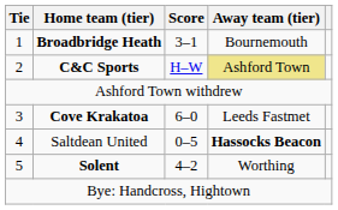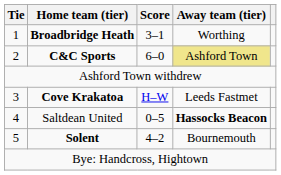 <table class="wikitable" style="text-align:center; font-size:85%">
 <tr>
 <th>Tie</th>
 <th>Home team (tier)</th>
 <th>Score</th>
 <th>Away team (tier)</th>
 <th></th>
 </tr>
 <tr>
 <td align="center">1</td>
 <td><strong>Broadbridge Heath</strong></td>
 <td align="center">3–1</td>
-<td>Bournemouth</td>
+<td>Worthing</td>
 <td></td>
 </tr>
 <tr>
 <td align="center">2</td>
 <td><strong>C&C Sports</strong></td>
-<td align="center"><a href='#'>H–W</a></td>
+<td align="center">6–0</td>
 <td style="background: khaki;">Ashford Town</td>
 <td></td>
 </tr>
 <tr>
 <td colspan="5" align="center">Ashford Town withdrew</td>
 </tr>
 <tr>
 <td align="center">3</td>
 <td><strong>Cove Krakatoa</strong></td>
-<td align="center">6–0</td>
+<td align="center"><a href='#'>H–W</a></td>
 <td>Leeds Fastmet</td>
 <td></td>
 </tr>
 <tr>
 <td align="center">4</td>
 <td>Saltdean United</td>
 <td align="center">0–5</td>
 <td><strong>Hassocks Beacon</strong></td>
 <td></td>
 </tr>
 <tr>
 <td align="center">5</td>
 <td><strong>Solent</strong></td>
 <td align="center">4–2</td>
-<td>Worthing</td>
+<td>Bournemouth</td>
 <td></td>
 </tr>
 <tr>
 <td colspan="5" align="center">Bye: Handcross, Hightown</td>
 </tr>
 </table>
